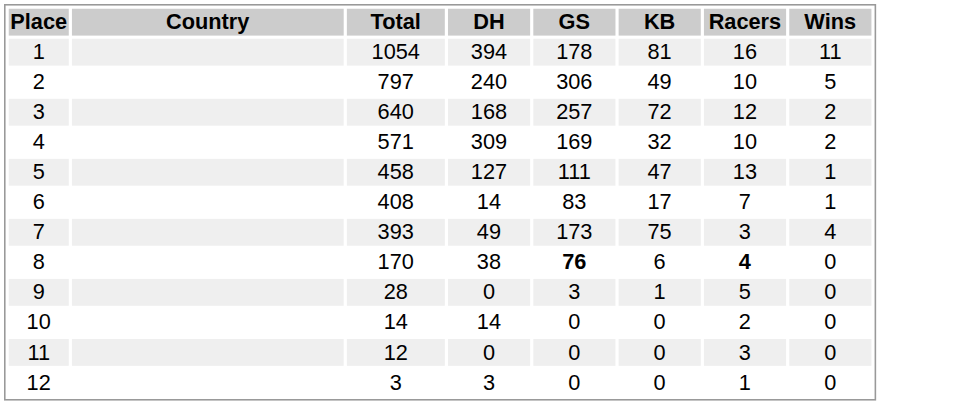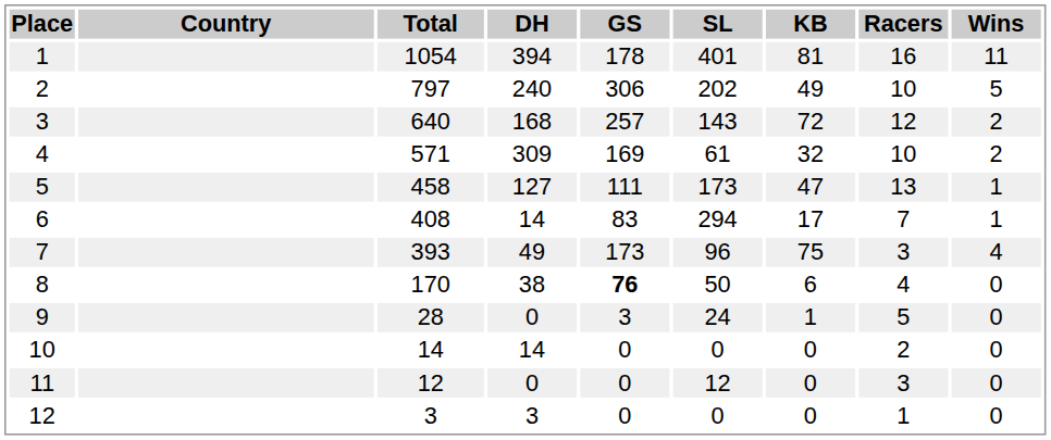 <table border="0" style="border: 1px solid #999; background-color:#FFFFFF; text-align:center; font-size:86%; line-height:15px;">
 <tr align="center" bgcolor="#CCCCCC">
 <th width=35>Place</th>
 <th width=170>Country</th>
 <th width=60>Total</th>
 <th width=50>DH</th>
 <th width=50>GS</th>
+<th width=50>SL</th>
 <th width=50>KB</th>
 <th width=50>Racers</th>
 <th width=50>Wins</th>
 </tr>
 <tr bgcolor="#EFEFEF">
 <td>1</td>
 <td align="left"></td>
 <td>1054</td>
 <td>394</td>
 <td>178</td>
+<td>401</td>
 <td>81</td>
 <td>16</td>
 <td>11</td>
 </tr>
 <tr>
 <td>2</td>
 <td align="left"></td>
 <td>797</td>
 <td>240</td>
 <td>306</td>
+<td>202</td>
 <td>49</td>
 <td>10</td>
 <td>5</td>
 </tr>
 <tr bgcolor="#EFEFEF">
 <td>3</td>
 <td align="left"></td>
 <td>640</td>
 <td>168</td>
 <td>257</td>
+<td>143</td>
 <td>72</td>
 <td>12</td>
 <td>2</td>
 </tr>
 <tr>
 <td>4</td>
 <td align="left"></td>
 <td>571</td>
 <td>309</td>
 <td>169</td>
+<td>61</td>
 <td>32</td>
 <td>10</td>
 <td>2</td>
 </tr>
 <tr bgcolor="#EFEFEF">
 <td>5</td>
 <td align="left"></td>
 <td>458</td>
 <td>127</td>
 <td>111</td>
+<td>173</td>
 <td>47</td>
 <td>13</td>
 <td>1</td>
 </tr>
 <tr>
 <td>6</td>
 <td align="left"></td>
 <td>408</td>
 <td>14</td>
 <td>83</td>
+<td>294</td>
 <td>17</td>
 <td>7</td>
 <td>1</td>
 </tr>
 <tr bgcolor="#EFEFEF">
 <td>7</td>
 <td align="left"></td>
 <td>393</td>
 <td>49</td>
 <td>173</td>
+<td>96</td>
 <td>75</td>
 <td>3</td>
 <td>4</td>
 </tr>
 <tr>
 <td>8</td>
 <td align="left"></td>
 <td>170</td>
 <td>38</td>
 <td><strong>76</strong></td>
+<td>50</td>
 <td>6</td>
-<td><strong>4</strong></td>
+<td>4</td>
 <td>0</td>
 </tr>
 <tr bgcolor="#EFEFEF">
 <td>9</td>
 <td align="left"></td>
 <td>28</td>
 <td>0</td>
 <td>3</td>
+<td>24</td>
 <td>1</td>
 <td>5</td>
 <td>0</td>
 </tr>
 <tr>
 <td>10</td>
 <td align="left"></td>
 <td>14</td>
 <td>14</td>
 <td>0</td>
 <td>0</td>
+<td>0</td>
 <td>2</td>
 <td>0</td>
 </tr>
 <tr bgcolor="#EFEFEF">
 <td>11</td>
 <td align="left"></td>
 <td>12</td>
 <td>0</td>
 <td>0</td>
+<td>12</td>
 <td>0</td>
 <td>3</td>
 <td>0</td>
 </tr>
 <tr>
 <td>12</td>
 <td align="left"></td>
 <td>3</td>
 <td>3</td>
 <td>0</td>
 <td>0</td>
+<td>0</td>
 <td>1</td>
 <td>0</td>
 </tr>
 </table>
